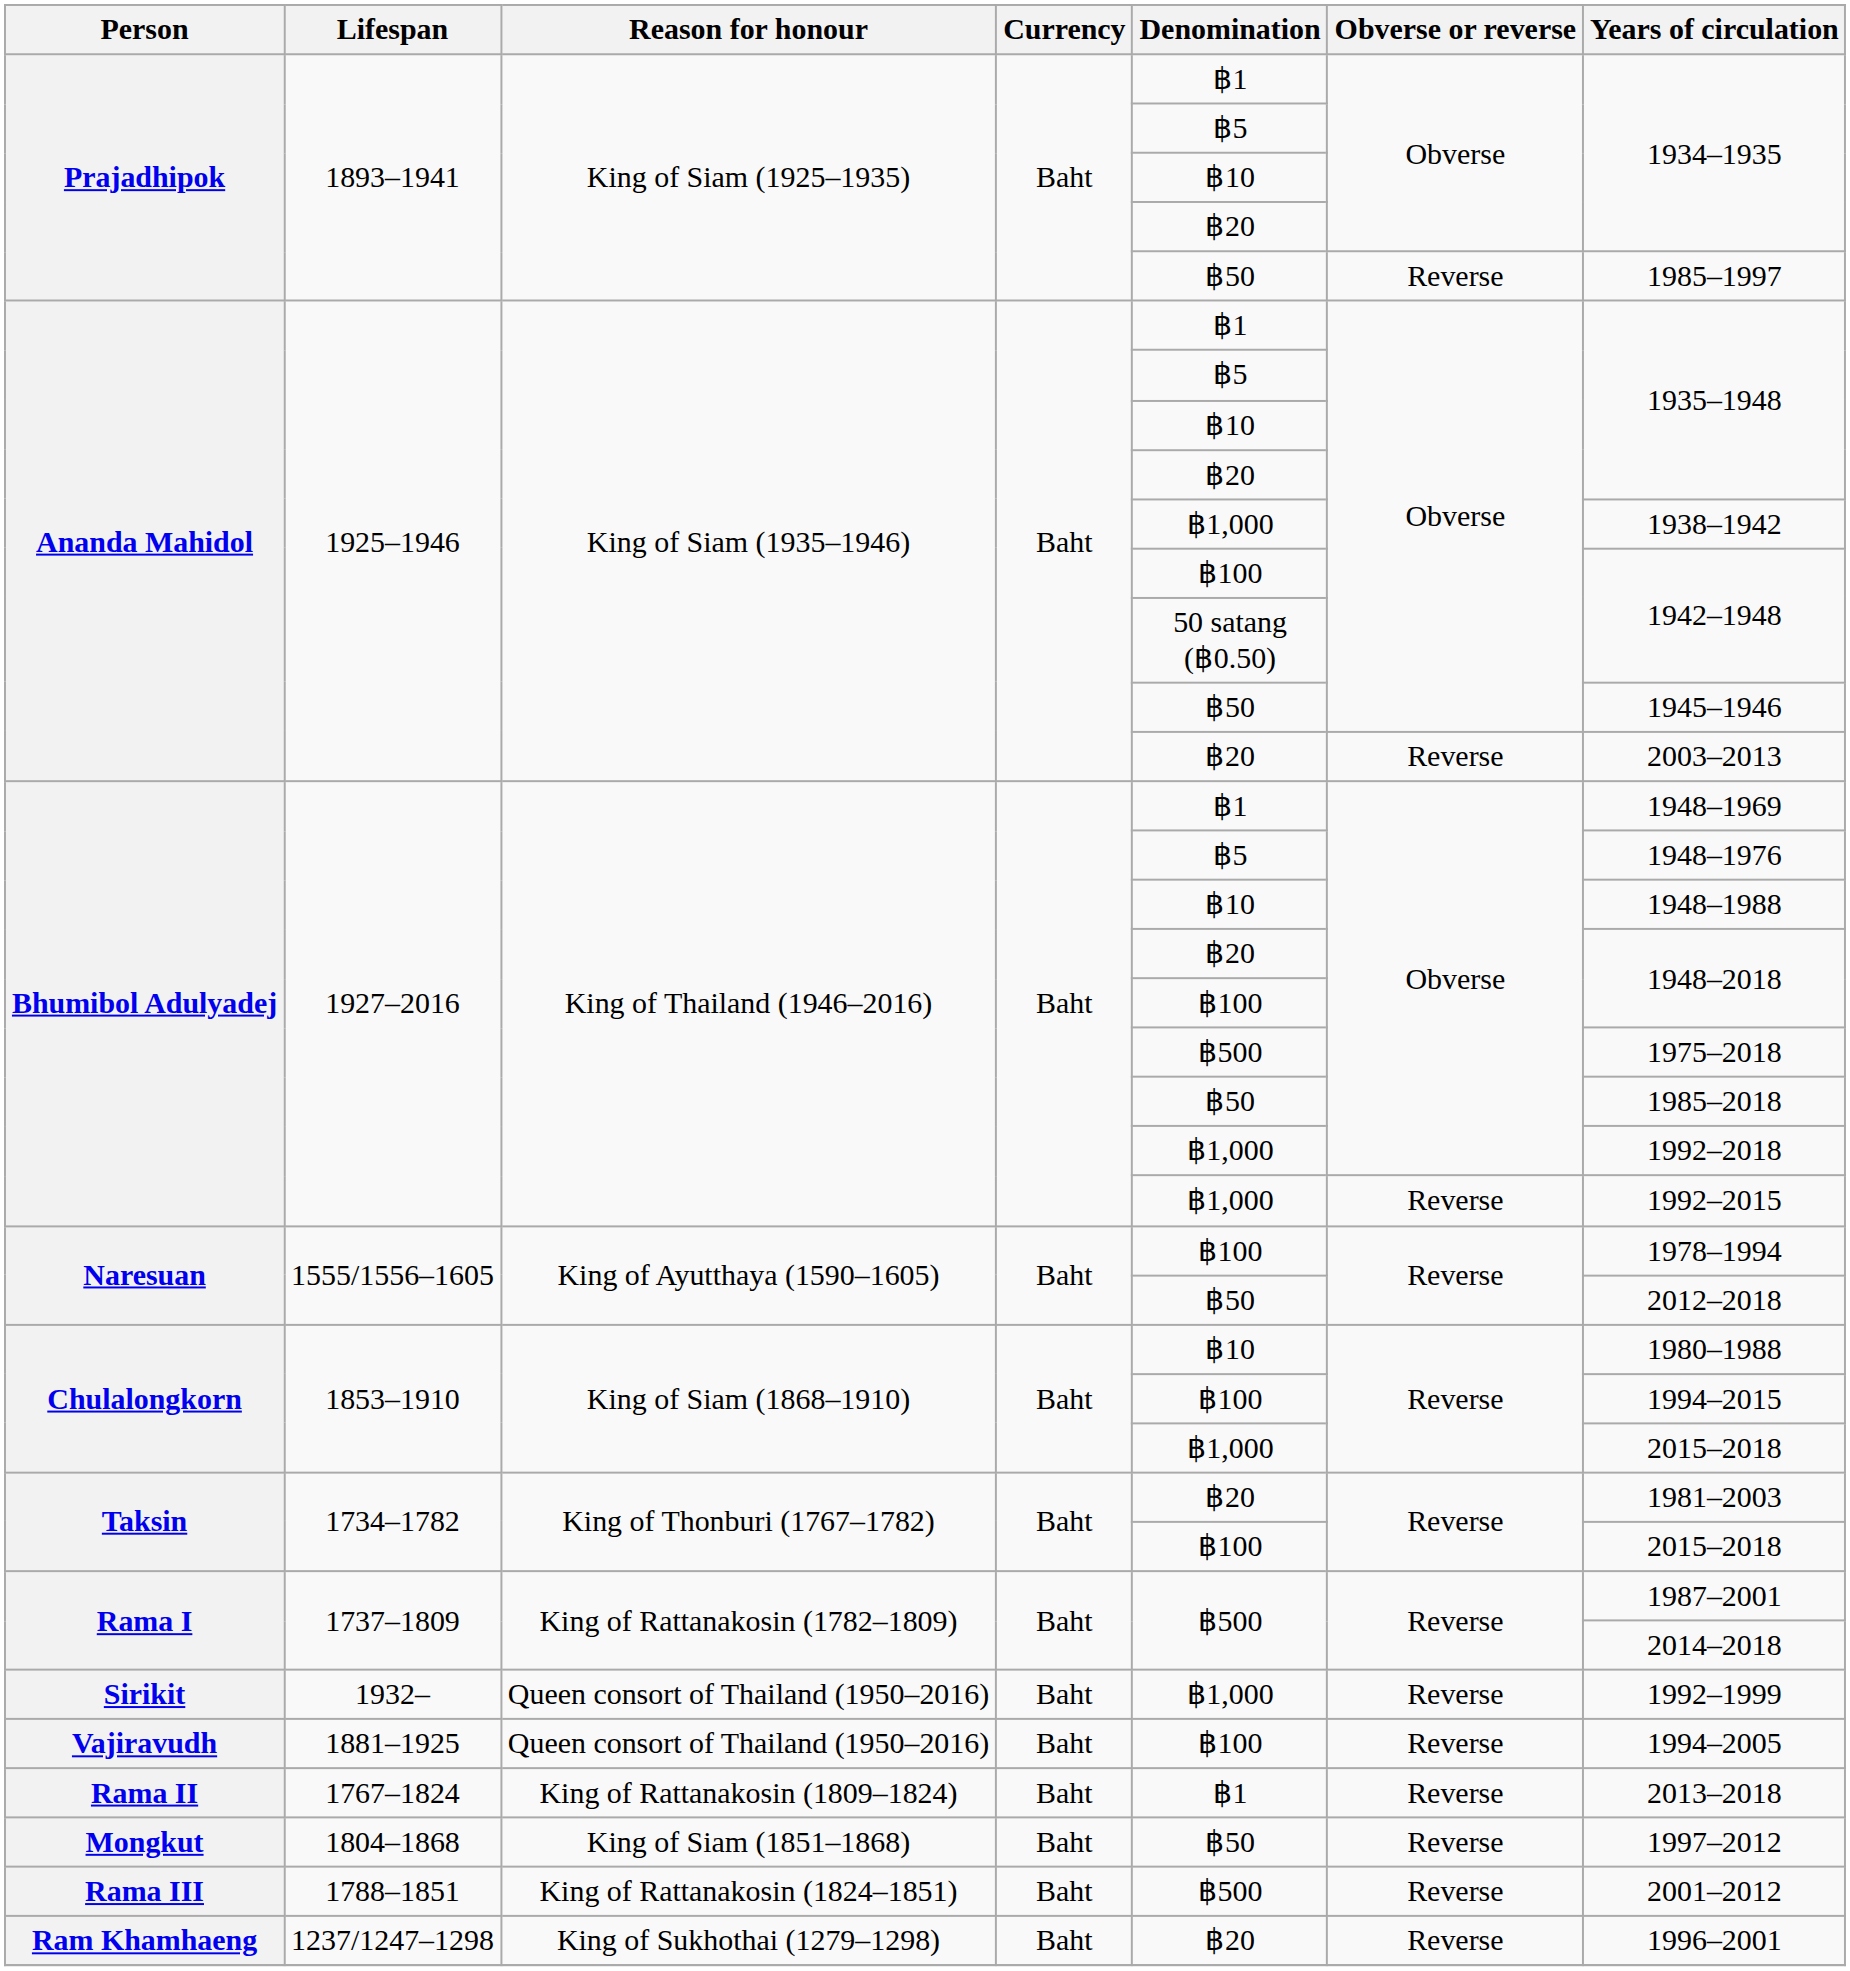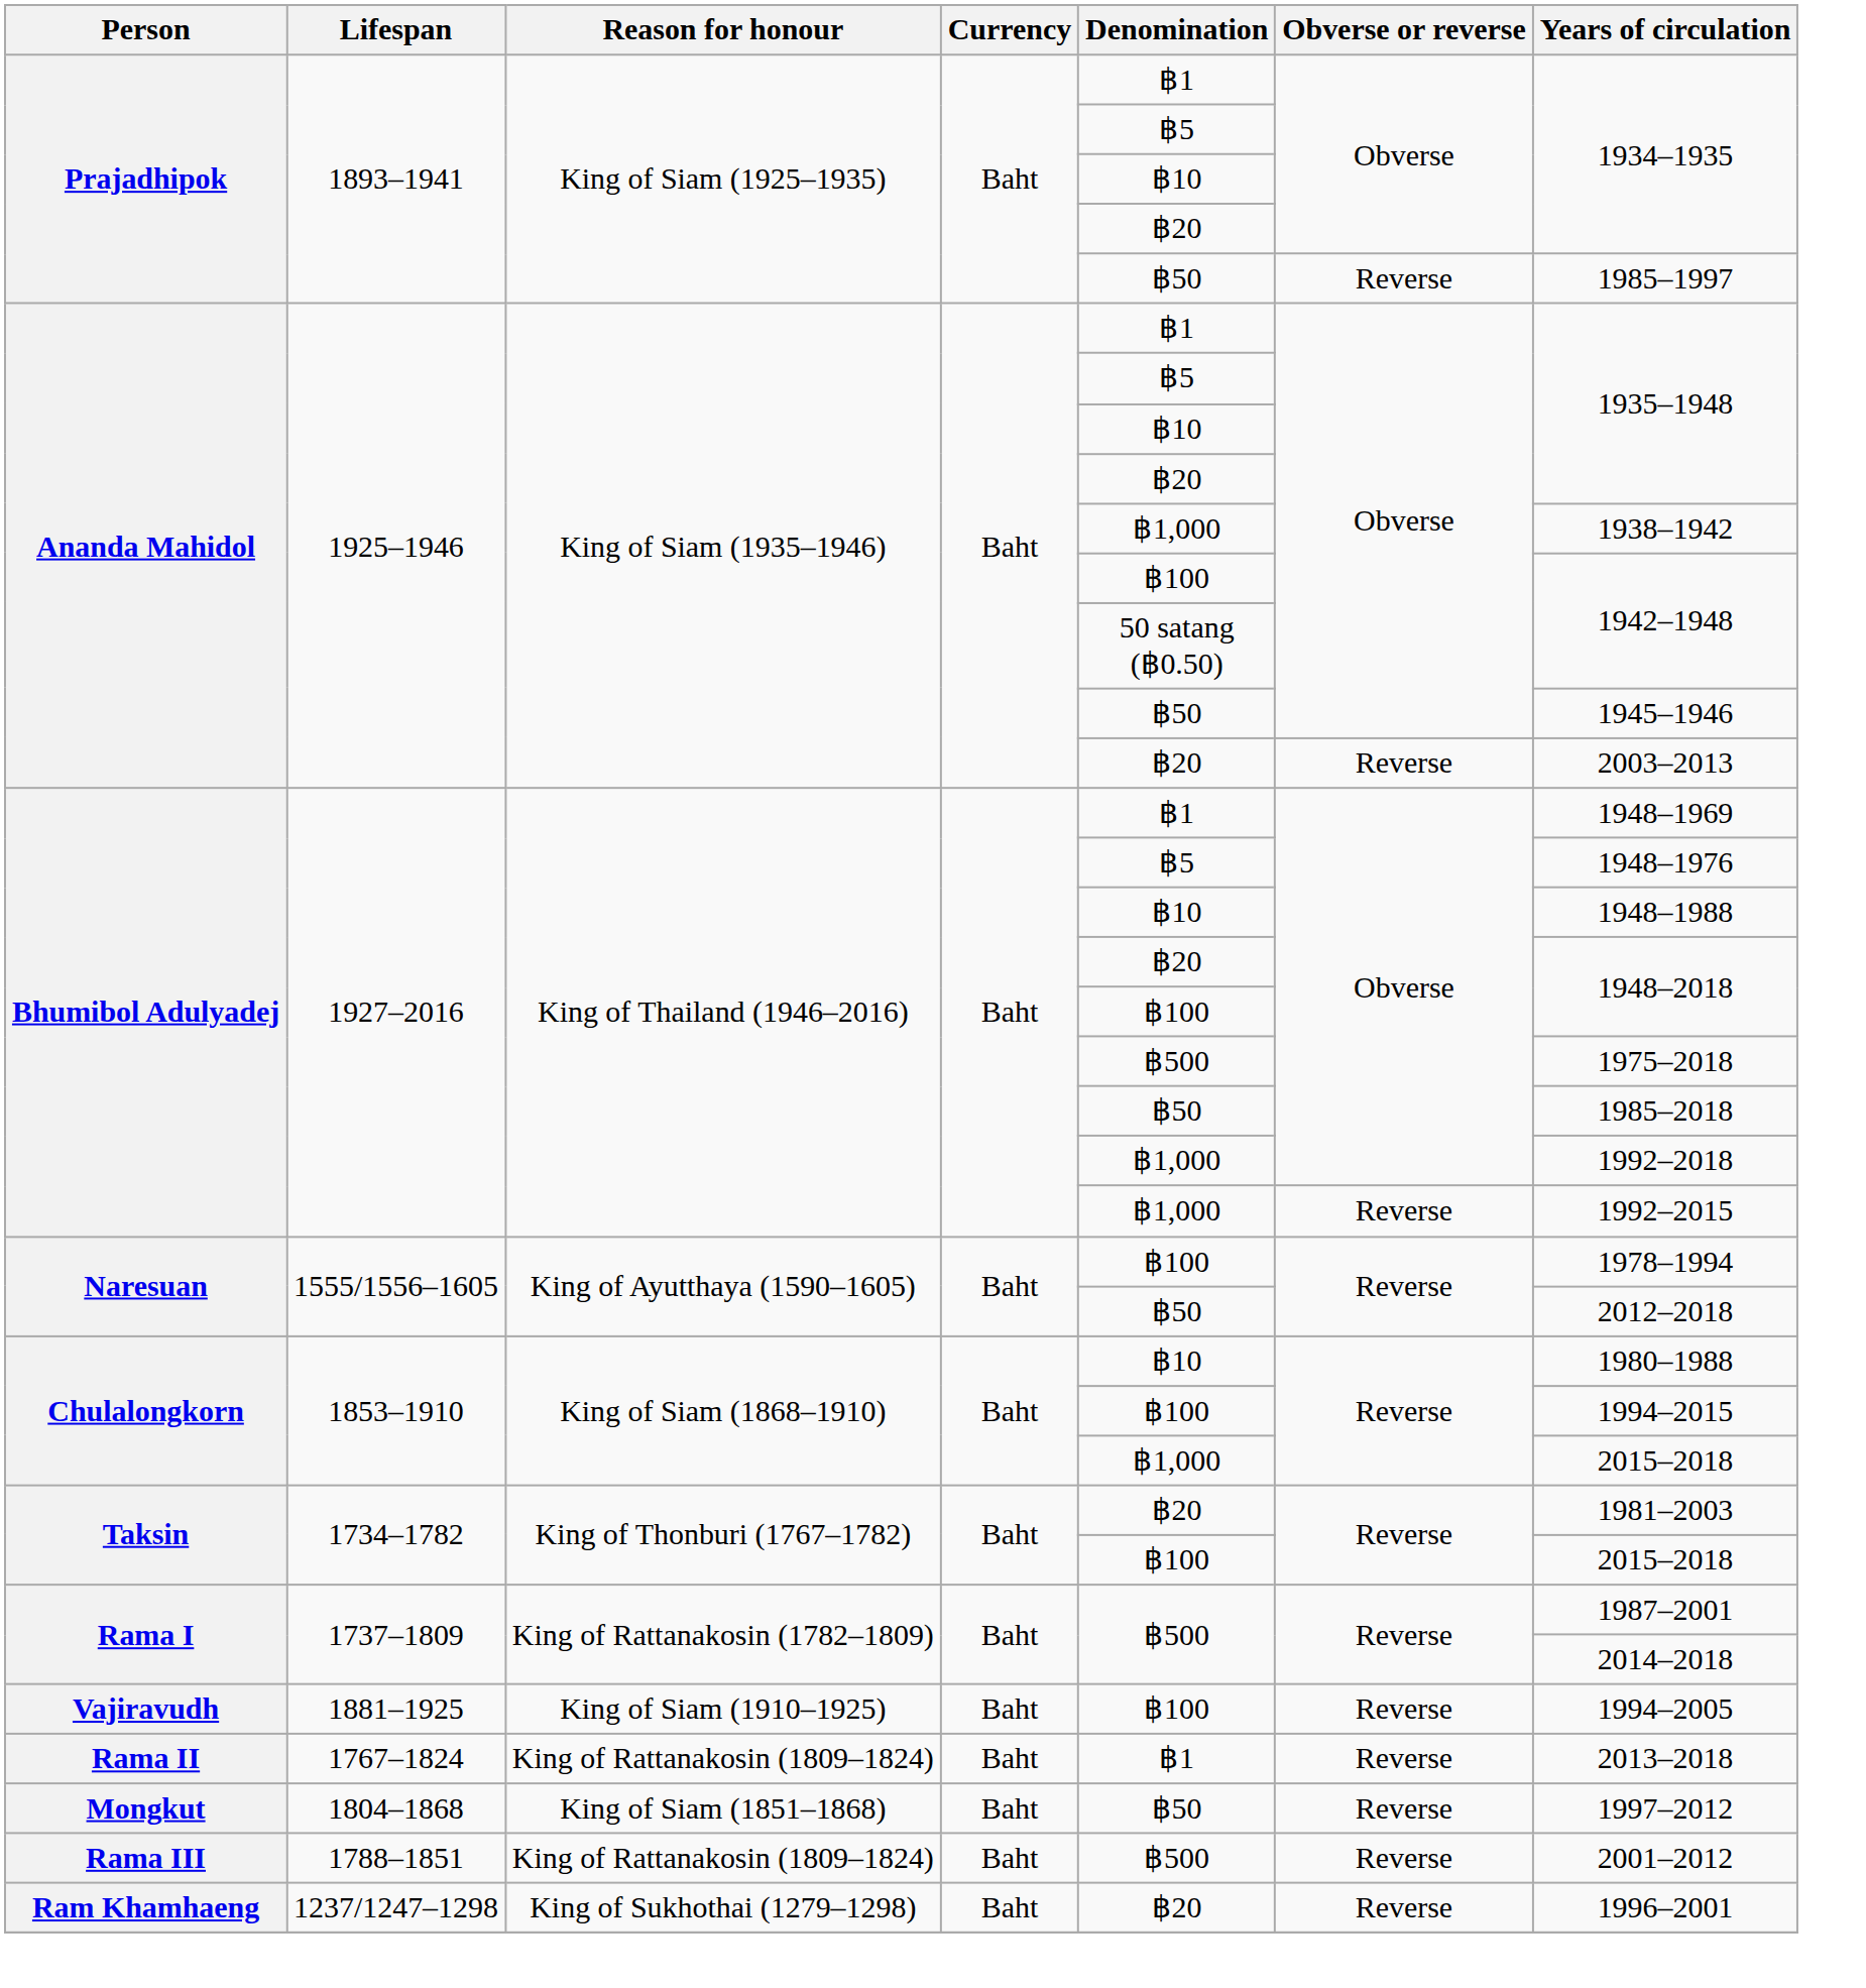 <table class="wikitable" style="font-size:95%; text-align:center;">
 <tr>
 <th>Person</th>
 <th>Lifespan</th>
 <th>Reason for honour</th>
 <th>Currency</th>
 <th>Denomination</th>
 <th>Obverse or reverse</th>
 <th>Years of circulation</th>
 </tr>
 <tr>
 <th rowspan="5"><a href='#'>Prajadhipok</a></th>
 <td rowspan="5">1893–1941</td>
 <td rowspan="5">King of Siam (1925–1935)</td>
 <td rowspan="5">Baht</td>
 <td>฿1</td>
 <td rowspan="4">Obverse</td>
 <td rowspan="4">1934–1935</td>
 </tr>
 <tr>
 <td>฿5</td>
 </tr>
 <tr>
 <td>฿10</td>
 </tr>
 <tr>
 <td>฿20</td>
 </tr>
 <tr>
 <td>฿50</td>
 <td>Reverse</td>
 <td>1985–1997</td>
 </tr>
 <tr>
 <th rowspan="9"><a href='#'>Ananda Mahidol</a></th>
 <td rowspan="9">1925–1946</td>
 <td rowspan="9">King of Siam (1935–1946)</td>
 <td rowspan="9">Baht</td>
 <td>฿1</td>
 <td rowspan="8">Obverse</td>
 <td rowspan="4">1935–1948</td>
 </tr>
 <tr>
 <td>฿5</td>
 </tr>
 <tr>
 <td>฿10</td>
 </tr>
 <tr>
 <td>฿20</td>
 </tr>
 <tr>
 <td>฿1,000</td>
 <td>1938–1942</td>
 </tr>
 <tr>
 <td>฿100</td>
 <td rowspan="2">1942–1948</td>
 </tr>
 <tr>
 <td>50 satang<br>(฿0.50)</td>
 </tr>
 <tr>
 <td>฿50</td>
 <td>1945–1946</td>
 </tr>
 <tr>
 <td>฿20</td>
 <td>Reverse</td>
 <td>2003–2013</td>
 </tr>
 <tr>
 <th rowspan="9"><a href='#'>Bhumibol Adulyadej</a></th>
 <td rowspan="9">1927–2016</td>
 <td rowspan="9">King of Thailand (1946–2016)</td>
 <td rowspan="9">Baht</td>
 <td>฿1</td>
 <td rowspan="8">Obverse</td>
 <td>1948–1969</td>
 </tr>
 <tr>
 <td>฿5</td>
 <td>1948–1976</td>
 </tr>
 <tr>
 <td>฿10</td>
 <td>1948–1988</td>
 </tr>
 <tr>
 <td>฿20</td>
 <td rowspan="2">1948–2018</td>
 </tr>
 <tr>
 <td>฿100</td>
 </tr>
 <tr>
 <td>฿500</td>
 <td>1975–2018</td>
 </tr>
 <tr>
 <td>฿50</td>
 <td>1985–2018</td>
 </tr>
 <tr>
 <td>฿1,000</td>
 <td>1992–2018</td>
 </tr>
 <tr>
 <td>฿1,000</td>
 <td>Reverse</td>
 <td>1992–2015</td>
 </tr>
 <tr>
 <th rowspan="2"><a href='#'>Naresuan</a></th>
 <td rowspan="2">1555/1556–1605</td>
 <td rowspan="2">King of Ayutthaya (1590–1605)</td>
 <td rowspan="2">Baht</td>
 <td>฿100</td>
 <td rowspan="2">Reverse</td>
 <td>1978–1994</td>
 </tr>
 <tr>
 <td>฿50</td>
 <td>2012–2018</td>
 </tr>
 <tr>
 <th rowspan="3"><a href='#'>Chulalongkorn</a></th>
 <td rowspan="3">1853–1910</td>
 <td rowspan="3">King of Siam (1868–1910)</td>
 <td rowspan="3">Baht</td>
 <td>฿10</td>
 <td rowspan="3">Reverse</td>
 <td>1980–1988</td>
 </tr>
 <tr>
 <td>฿100</td>
 <td>1994–2015</td>
 </tr>
 <tr>
 <td>฿1,000</td>
 <td>2015–2018</td>
 </tr>
 <tr>
 <th rowspan="2"><a href='#'>Taksin</a></th>
 <td rowspan="2">1734–1782</td>
 <td rowspan="2">King of Thonburi (1767–1782)</td>
 <td rowspan="2">Baht</td>
 <td>฿20</td>
 <td rowspan="2">Reverse</td>
 <td>1981–2003</td>
 </tr>
 <tr>
 <td>฿100</td>
 <td>2015–2018</td>
 </tr>
 <tr>
 <th rowspan="2"><a href='#'>Rama I</a></th>
 <td rowspan="2">1737–1809</td>
 <td rowspan="2">King of Rattanakosin (1782–1809)</td>
 <td rowspan="2">Baht</td>
 <td rowspan="2">฿500</td>
 <td rowspan="2">Reverse</td>
 <td>1987–2001</td>
 </tr>
 <tr>
 <td>2014–2018</td>
 </tr>
 <tr>
-<th><a href='#'>Sirikit</a></th>
-<td>1932–</td>
-<td>Queen consort of Thailand (1950–2016)</td>
-<td>Baht</td>
-<td>฿1,000</td>
-<td>Reverse</td>
-<td>1992–1999</td>
-</tr>
-<tr>
 <th><a href='#'>Vajiravudh</a></th>
 <td>1881–1925</td>
-<td>Queen consort of Thailand (1950–2016)</td>
+<td>King of Siam (1910–1925)</td>
 <td>Baht</td>
 <td>฿100</td>
 <td>Reverse</td>
 <td>1994–2005</td>
 </tr>
 <tr>
 <th><a href='#'>Rama II</a></th>
 <td>1767–1824</td>
 <td>King of Rattanakosin (1809–1824)</td>
 <td>Baht</td>
 <td>฿1</td>
 <td>Reverse</td>
 <td>2013–2018</td>
 </tr>
 <tr>
 <th><a href='#'>Mongkut</a></th>
 <td>1804–1868</td>
 <td>King of Siam (1851–1868)</td>
 <td>Baht</td>
 <td>฿50</td>
 <td>Reverse</td>
 <td>1997–2012</td>
 </tr>
 <tr>
 <th><a href='#'>Rama III</a></th>
 <td>1788–1851</td>
-<td>King of Rattanakosin (1824–1851)</td>
+<td>King of Rattanakosin (1809–1824)</td>
 <td>Baht</td>
 <td>฿500</td>
 <td>Reverse</td>
 <td>2001–2012</td>
 </tr>
 <tr>
 <th><a href='#'>Ram Khamhaeng</a></th>
 <td>1237/1247–1298</td>
 <td>King of Sukhothai (1279–1298)</td>
 <td>Baht</td>
 <td>฿20</td>
 <td>Reverse</td>
 <td>1996–2001</td>
 </tr>
 <tr>
 </tr>
 </table>
